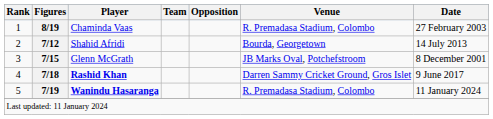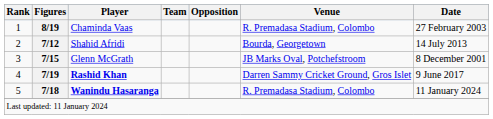 <table class="wikitable plainrowheaders sortable">
 <tr style="background:#9cf;">
 <th>Rank</th>
 <th>Figures</th>
 <th>Player</th>
 <th>Team</th>
 <th>Opposition</th>
 <th>Venue</th>
 <th>Date</th>
 </tr>
 <tr>
 <td align=center>1</td>
 <th>8/19</th>
 <td><a href='#'>Chaminda Vaas</a></td>
 <td></td>
 <td></td>
 <td><a href='#'>R. Premadasa Stadium</a>, <a href='#'>Colombo</a></td>
 <td>27 February 2003</td>
 </tr>
 <tr>
 <td align=center>2</td>
 <th>7/12</th>
 <td><a href='#'>Shahid Afridi</a></td>
 <td></td>
 <td></td>
 <td><a href='#'>Bourda</a>, <a href='#'>Georgetown</a></td>
 <td>14 July 2013</td>
 </tr>
 <tr>
 <td align=center>3</td>
 <th>7/15</th>
 <td><a href='#'>Glenn McGrath</a></td>
 <td></td>
 <td></td>
 <td><a href='#'>JB Marks Oval</a>, <a href='#'>Potchefstroom</a></td>
 <td>8 December 2001</td>
 </tr>
 <tr>
 <td align=center>4</td>
-<th>7/18</th>
+<th>7/19</th>
 <td><strong><a href='#'>Rashid Khan</a></strong></td>
 <td></td>
 <td></td>
 <td><a href='#'>Darren Sammy Cricket Ground</a>, <a href='#'>Gros Islet</a></td>
 <td>9 June 2017</td>
 </tr>
 <tr>
 <td align=center>5</td>
-<th>7/19</th>
+<th>7/18</th>
 <td><strong><a href='#'>Wanindu Hasaranga</a></strong></td>
 <td></td>
 <td></td>
 <td><a href='#'>R. Premadasa Stadium</a>, <a href='#'>Colombo</a></td>
 <td>11 January 2024</td>
 </tr>
 <tr>
 </tr>
 <tr class=sortbottom>
 <td colspan="7"><small>Last updated: 11 January 2024</small></td>
 </tr>
 </table>
